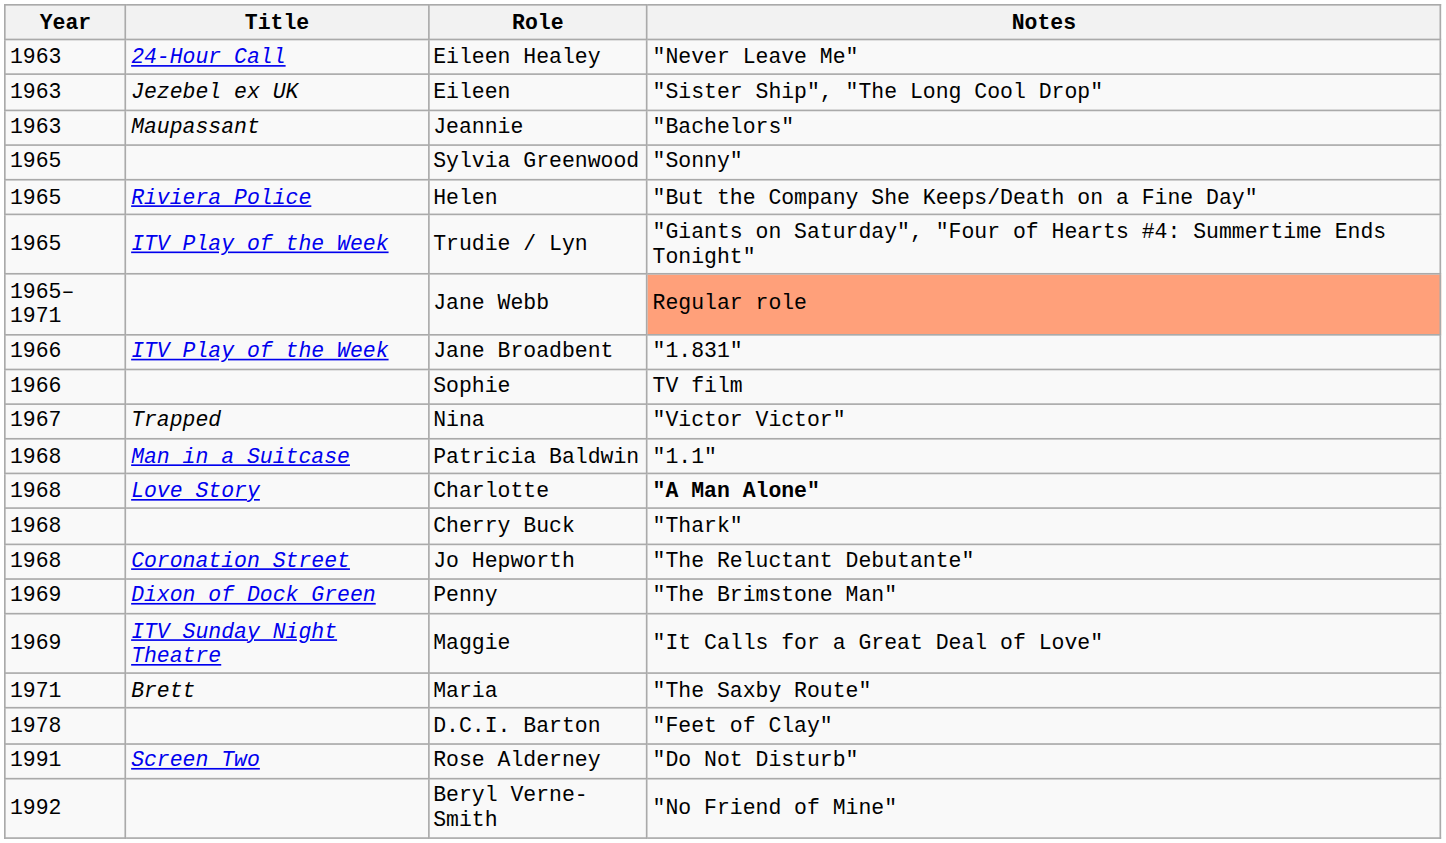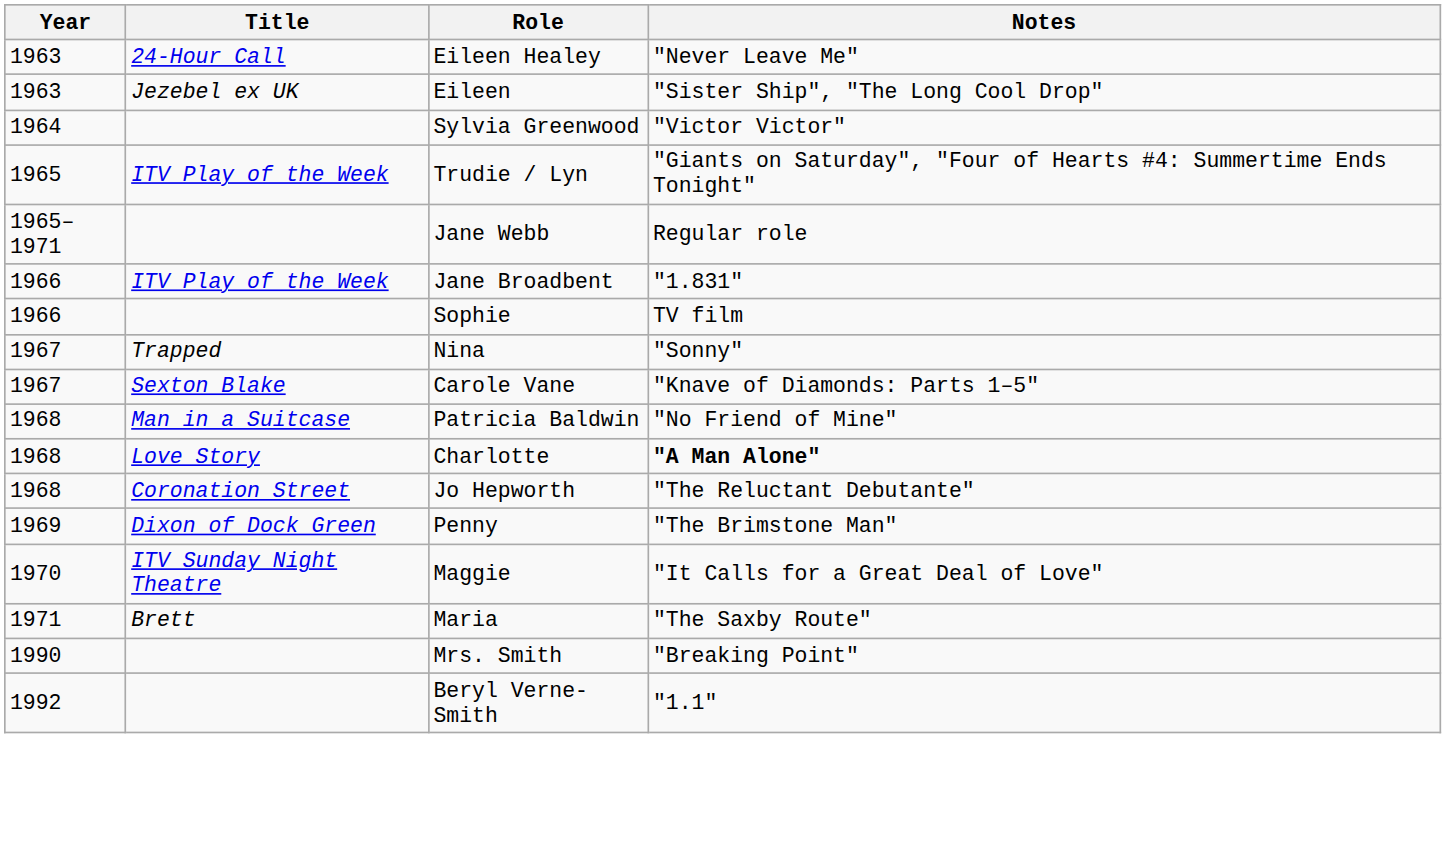 <table class="wikitable sortable">
 <tr>
 <th>Year</th>
 <th>Title</th>
 <th>Role</th>
 <th class="unsortable">Notes</th>
 </tr>
 <tr>
 <td>1963</td>
 <td><em><a href='#'>24-Hour Call</a></em></td>
 <td>Eileen Healey</td>
 <td>"Never Leave Me"</td>
 </tr>
 <tr>
 <td>1963</td>
 <td><em>Jezebel ex UK</em></td>
 <td>Eileen</td>
 <td>"Sister Ship", "The Long Cool Drop"</td>
 </tr>
 <tr>
-<td>1963</td>
-<td><em>Maupassant</em></td>
-<td>Jeannie</td>
-<td>"Bachelors"</td>
-</tr>
-<tr>
-<td>1965</td>
+<td>1964</td>
 <td><em></em></td>
 <td>Sylvia Greenwood</td>
-<td>"Sonny"</td>
-</tr>
-<tr>
-<td>1965</td>
-<td><em><a href='#'>Riviera Police</a></em></td>
-<td>Helen</td>
-<td>"But the Company She Keeps/Death on a Fine Day"</td>
+<td>"Victor Victor"</td>
 </tr>
 <tr>
 <td>1965</td>
 <td><em><a href='#'>ITV Play of the Week</a></em></td>
 <td>Trudie / Lyn</td>
 <td>"Giants on Saturday", "Four of Hearts #4: Summertime Ends Tonight"</td>
 </tr>
 <tr>
 <td>1965–1971</td>
 <td><em></em></td>
 <td>Jane Webb</td>
-<td style="background: lightsalmon;">Regular role</td>
+<td>Regular role</td>
 </tr>
 <tr>
 <td>1966</td>
 <td><em><a href='#'>ITV Play of the Week</a></em></td>
 <td>Jane Broadbent</td>
 <td>"1.831"</td>
 </tr>
 <tr>
 <td>1966</td>
 <td><em></em></td>
 <td>Sophie</td>
 <td>TV film</td>
 </tr>
 <tr>
 <td>1967</td>
 <td><em>Trapped</em></td>
 <td>Nina</td>
-<td>"Victor Victor"</td>
+<td>"Sonny"</td>
+</tr>
+<tr>
+<td>1967</td>
+<td><em><a href='#'>Sexton Blake</a></em></td>
+<td>Carole Vane</td>
+<td>"Knave of Diamonds: Parts 1–5"</td>
 </tr>
 <tr>
 <td>1968</td>
 <td><em><a href='#'>Man in a Suitcase</a></em></td>
 <td>Patricia Baldwin</td>
-<td>"1.1"</td>
+<td>"No Friend of Mine"</td>
 </tr>
 <tr>
 <td>1968</td>
 <td><em><a href='#'>Love Story</a></em></td>
 <td>Charlotte</td>
 <td><strong>"A Man Alone"</strong></td>
-</tr>
-<tr>
-<td>1968</td>
-<td><em></em></td>
-<td>Cherry Buck</td>
-<td>"Thark"</td>
 </tr>
 <tr>
 <td>1968</td>
 <td><em><a href='#'>Coronation Street</a></em></td>
 <td>Jo Hepworth</td>
 <td>"The Reluctant Debutante"</td>
 </tr>
 <tr>
 <td>1969</td>
 <td><em><a href='#'>Dixon of Dock Green</a></em></td>
 <td>Penny</td>
 <td>"The Brimstone Man"</td>
 </tr>
 <tr>
-<td>1969</td>
+<td>1970</td>
 <td><em><a href='#'>ITV Sunday Night Theatre</a></em></td>
 <td>Maggie</td>
 <td>"It Calls for a Great Deal of Love"</td>
 </tr>
 <tr>
 <td>1971</td>
 <td><em>Brett</em></td>
 <td>Maria</td>
 <td>"The Saxby Route"</td>
 </tr>
 <tr>
-<td>1978</td>
+<td>1990</td>
 <td><em></em></td>
-<td>D.C.I. Barton</td>
-<td>"Feet of Clay"</td>
-</tr>
-<tr>
-<td>1991</td>
-<td><em><a href='#'>Screen Two</a></em></td>
-<td>Rose Alderney</td>
-<td>"Do Not Disturb"</td>
+<td>Mrs. Smith</td>
+<td>"Breaking Point"</td>
 </tr>
 <tr>
 <td>1992</td>
 <td><em></em></td>
 <td>Beryl Verne-Smith</td>
-<td>"No Friend of Mine"</td>
+<td>"1.1"</td>
 </tr>
 </table>
